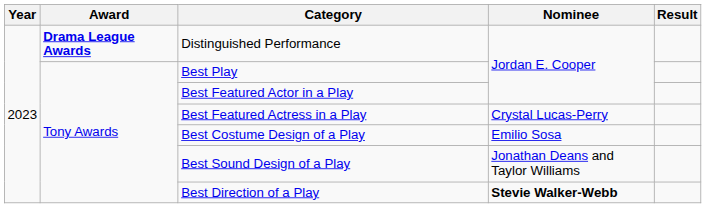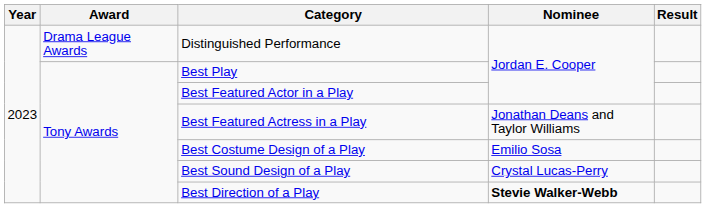 <table class="wikitable" width="95%">
 <tr>
 <th width="5%">Year</th>
 <th width="20%">Award</th>
 <th width="45%">Category</th>
 <th width="24%">Nominee</th>
 <th width="10%">Result</th>
 </tr>
 <tr>
 <td rowspan="7">2023</td>
-<td><strong><a href='#'>Drama League Awards</a></strong></td>
+<td><a href='#'>Drama League Awards</a></td>
 <td>Distinguished Performance</td>
 <td rowspan="3"><a href='#'>Jordan E. Cooper</a></td>
 <td></td>
 </tr>
 <tr>
 <td rowspan="6"><a href='#'>Tony Awards</a></td>
 <td><a href='#'>Best Play</a></td>
 <td></td>
 </tr>
 <tr>
 <td><a href='#'>Best Featured Actor in a Play</a></td>
 <td></td>
 </tr>
 <tr>
 <td><a href='#'>Best Featured Actress in a Play</a></td>
-<td><a href='#'>Crystal Lucas-Perry</a></td>
+<td><a href='#'>Jonathan Deans</a> and Taylor Williams</td>
 <td></td>
 </tr>
 <tr>
 <td><a href='#'>Best Costume Design of a Play</a></td>
 <td><a href='#'>Emilio Sosa</a></td>
 <td></td>
 </tr>
 <tr>
 <td><a href='#'>Best Sound Design of a Play</a></td>
-<td><a href='#'>Jonathan Deans</a> and Taylor Williams</td>
+<td><a href='#'>Crystal Lucas-Perry</a></td>
 <td></td>
 </tr>
 <tr>
 <td><a href='#'>Best Direction of a Play</a></td>
 <td><strong>Stevie Walker-Webb</strong></td>
 <td></td>
 </tr>
 </table>
